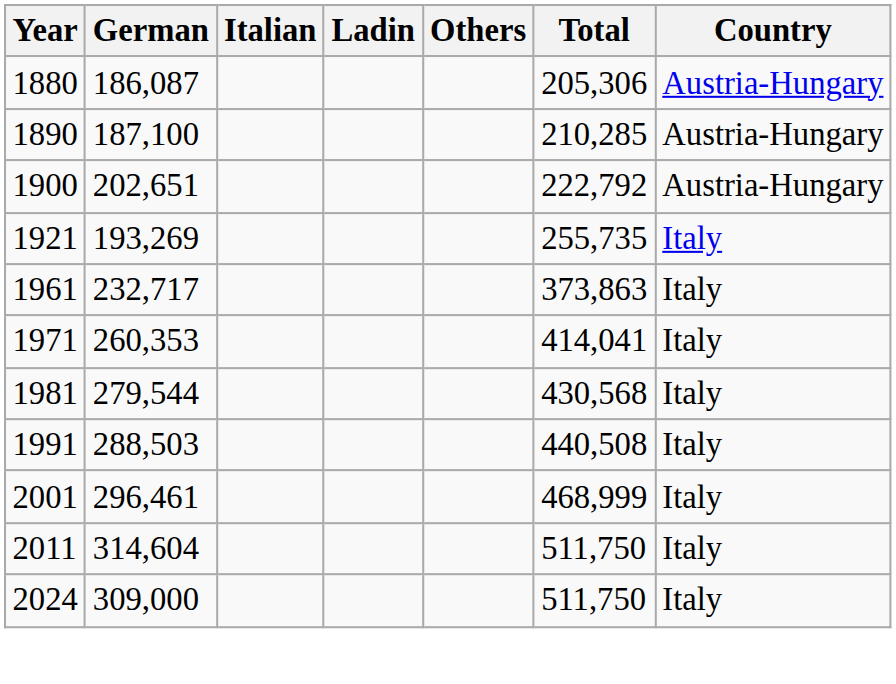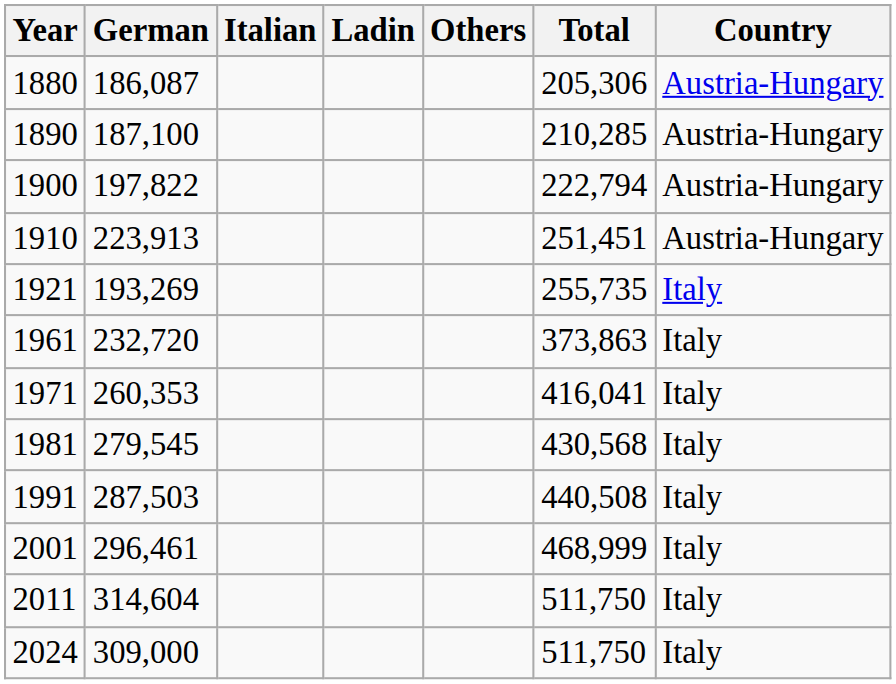 <table class="wikitable sortable">
 <tr class="hintergrundfarbe6">
 <th>Year</th>
 <th>German</th>
 <th>Italian</th>
 <th>Ladin</th>
 <th>Others</th>
 <th>Total</th>
 <th>Country</th>
 </tr>
 <tr>
 <td>1880</td>
 <td>186,087</td>
 <td></td>
 <td></td>
 <td></td>
 <td>205,306</td>
 <td><a href='#'>Austria-Hungary</a></td>
 </tr>
 <tr>
 <td>1890</td>
 <td>187,100</td>
 <td></td>
 <td></td>
 <td></td>
 <td>210,285</td>
 <td>Austria-Hungary</td>
 </tr>
 <tr>
 <td>1900</td>
-<td>202,651</td>
+<td>197,822</td>
 <td></td>
 <td></td>
 <td></td>
-<td>222,792</td>
+<td>222,794</td>
+<td>Austria-Hungary</td>
+</tr>
+<tr>
+<td>1910</td>
+<td>223,913</td>
+<td></td>
+<td></td>
+<td></td>
+<td>251,451</td>
 <td>Austria-Hungary</td>
 </tr>
 <tr>
 <td>1921</td>
 <td>193,269</td>
 <td></td>
 <td></td>
 <td></td>
 <td>255,735</td>
 <td><a href='#'>Italy</a></td>
 </tr>
 <tr>
 <td>1961</td>
-<td>232,717</td>
+<td>232,720</td>
 <td></td>
 <td></td>
 <td></td>
 <td>373,863</td>
 <td>Italy</td>
 </tr>
 <tr>
 <td>1971</td>
 <td>260,353</td>
 <td></td>
 <td></td>
 <td></td>
-<td>414,041</td>
+<td>416,041</td>
 <td>Italy</td>
 </tr>
 <tr>
 <td>1981</td>
-<td>279,544</td>
+<td>279,545</td>
 <td></td>
 <td></td>
 <td></td>
 <td>430,568</td>
 <td>Italy</td>
 </tr>
 <tr>
 <td>1991</td>
-<td>288,503</td>
+<td>287,503</td>
 <td></td>
 <td></td>
 <td></td>
 <td>440,508</td>
 <td>Italy</td>
 </tr>
 <tr>
 <td>2001</td>
 <td>296,461</td>
 <td></td>
 <td></td>
 <td></td>
 <td>468,999</td>
 <td>Italy</td>
 </tr>
 <tr>
 <td>2011</td>
 <td>314,604</td>
 <td></td>
 <td></td>
 <td></td>
 <td>511,750</td>
 <td>Italy</td>
 </tr>
 <tr>
 <td>2024</td>
 <td>309,000</td>
 <td></td>
 <td></td>
 <td></td>
 <td>511,750</td>
 <td>Italy</td>
 </tr>
 </table>
